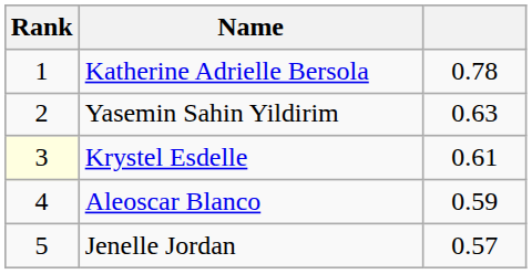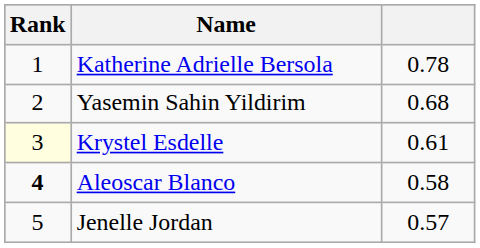 <table class="wikitable" style="margin:0.5em auto;width=480;font-size:90%">
 <tr>
 <th width=30>Rank</th>
 <th width=180>Name</th>
 <th width=50></th>
 </tr>
 <tr>
 <td align=center>1</td>
 <td><a href='#'>Katherine Adrielle Bersola</a></td>
 <td align=center>0.78</td>
 </tr>
 <tr>
 <td align=center>2</td>
 <td>Yasemin Sahin Yildirim</td>
-<td align=center>0.63</td>
+<td align=center>0.68</td>
 </tr>
 <tr>
 <td align=center style="background: lightyellow;">3</td>
 <td><a href='#'>Krystel Esdelle</a></td>
 <td align=center>0.61</td>
 </tr>
 <tr>
-<td align=center>4</td>
+<td align=center><strong>4</strong></td>
 <td><a href='#'>Aleoscar Blanco</a></td>
-<td align=center>0.59</td>
+<td align=center>0.58</td>
 </tr>
 <tr>
 <td align=center>5</td>
 <td>Jenelle Jordan</td>
 <td align=center>0.57</td>
 </tr>
 </table>
